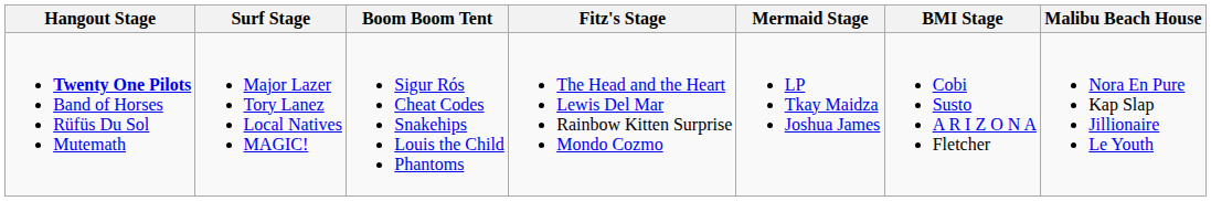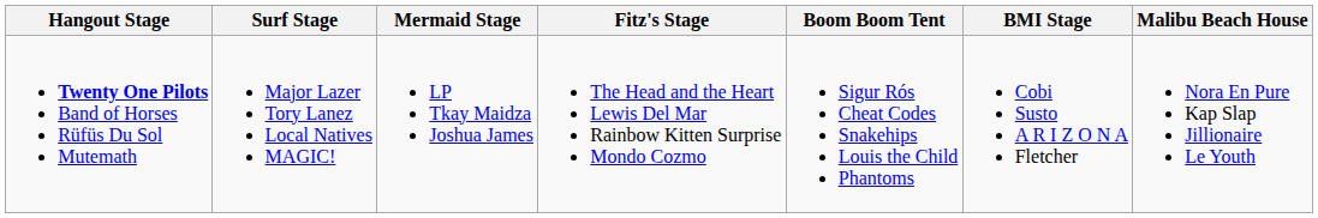 <table class="wikitable">
 <tr>
 <th>Hangout Stage</th>
 <th>Surf Stage</th>
+<th>Mermaid Stage</th>
+<th>Fitz's Stage</th>
 <th>Boom Boom Tent</th>
-<th>Fitz's Stage</th>
-<th>Mermaid Stage</th>
 <th>BMI Stage</th>
 <th>Malibu Beach House</th>
 </tr>
 <tr valign="top">
 <td><br><ul><li><strong><a href='#'>Twenty One Pilots</a></strong></li><li><a href='#'>Band of Horses</a></li><li><a href='#'>Rüfüs Du Sol</a></li><li><a href='#'>Mutemath</a></li></ul></td>
 <td><br><ul><li><a href='#'>Major Lazer</a></li><li><a href='#'>Tory Lanez</a></li><li><a href='#'>Local Natives</a></li><li><a href='#'>MAGIC!</a></li></ul></td>
+<td><br><ul><li><a href='#'>LP</a></li><li><a href='#'>Tkay Maidza</a></li><li><a href='#'>Joshua James</a></li></ul></td>
+<td><br><ul><li><a href='#'>The Head and the Heart</a></li><li><a href='#'>Lewis Del Mar</a></li><li>Rainbow Kitten Surprise</li><li><a href='#'>Mondo Cozmo</a></li></ul></td>
 <td><br><ul><li><a href='#'>Sigur Rós</a></li><li><a href='#'>Cheat Codes</a></li><li><a href='#'>Snakehips</a></li><li><a href='#'>Louis the Child</a></li><li><a href='#'>Phantoms</a></li></ul></td>
-<td><br><ul><li><a href='#'>The Head and the Heart</a></li><li><a href='#'>Lewis Del Mar</a></li><li>Rainbow Kitten Surprise</li><li><a href='#'>Mondo Cozmo</a></li></ul></td>
-<td><br><ul><li><a href='#'>LP</a></li><li><a href='#'>Tkay Maidza</a></li><li><a href='#'>Joshua James</a></li></ul></td>
 <td><br><ul><li><a href='#'>Cobi</a></li><li><a href='#'>Susto</a></li><li><a href='#'>A R I Z O N A</a></li><li>Fletcher</li></ul></td>
 <td><br><ul><li><a href='#'>Nora En Pure</a></li><li>Kap Slap</li><li><a href='#'>Jillionaire</a></li><li><a href='#'>Le Youth</a></li></ul></td>
 </tr>
 </table>
